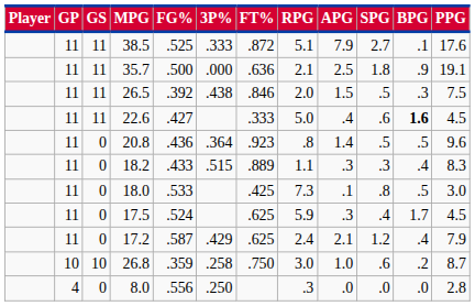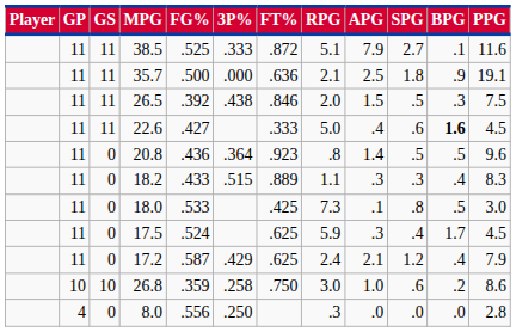 <table class="wikitable sortable" style="text-align:right;">
 <tr>
 <th style="background:#D50032; color:#FFFFFF; border-top:#003DA5 3px solid; border-bottom:#003DA5 3px solid;">Player</th>
 <th style="background:#D50032; color:#FFFFFF; border-top:#003DA5 3px solid; border-bottom:#003DA5 3px solid;">GP</th>
 <th style="background:#D50032; color:#FFFFFF; border-top:#003DA5 3px solid; border-bottom:#003DA5 3px solid;">GS</th>
 <th style="background:#D50032; color:#FFFFFF; border-top:#003DA5 3px solid; border-bottom:#003DA5 3px solid;">MPG</th>
 <th style="background:#D50032; color:#FFFFFF; border-top:#003DA5 3px solid; border-bottom:#003DA5 3px solid;">FG%</th>
 <th style="background:#D50032; color:#FFFFFF; border-top:#003DA5 3px solid; border-bottom:#003DA5 3px solid;">3P%</th>
 <th style="background:#D50032; color:#FFFFFF; border-top:#003DA5 3px solid; border-bottom:#003DA5 3px solid;">FT%</th>
 <th style="background:#D50032; color:#FFFFFF; border-top:#003DA5 3px solid; border-bottom:#003DA5 3px solid;">RPG</th>
 <th style="background:#D50032; color:#FFFFFF; border-top:#003DA5 3px solid; border-bottom:#003DA5 3px solid;">APG</th>
 <th style="background:#D50032; color:#FFFFFF; border-top:#003DA5 3px solid; border-bottom:#003DA5 3px solid;">SPG</th>
 <th style="background:#D50032; color:#FFFFFF; border-top:#003DA5 3px solid; border-bottom:#003DA5 3px solid;">BPG</th>
 <th style="background:#D50032; color:#FFFFFF; border-top:#003DA5 3px solid; border-bottom:#003DA5 3px solid;">PPG</th>
 </tr>
 <tr>
 <td style="text-align:left;"></td>
 <td>11</td>
 <td>11</td>
 <td>38.5</td>
 <td>.525</td>
 <td>.333</td>
 <td>.872</td>
 <td>5.1</td>
 <td>7.9</td>
 <td>2.7</td>
 <td>.1</td>
-<td>17.6</td>
+<td>11.6</td>
 </tr>
 <tr>
 <td style="text-align:left;"></td>
 <td>11</td>
 <td>11</td>
 <td>35.7</td>
 <td>.500</td>
 <td>.000</td>
 <td>.636</td>
 <td>2.1</td>
 <td>2.5</td>
 <td>1.8</td>
 <td>.9</td>
 <td>19.1</td>
 </tr>
 <tr>
 <td style="text-align:left;"></td>
 <td>11</td>
 <td>11</td>
 <td>26.5</td>
 <td>.392</td>
 <td>.438</td>
 <td>.846</td>
 <td>2.0</td>
 <td>1.5</td>
 <td>.5</td>
 <td>.3</td>
 <td>7.5</td>
 </tr>
 <tr>
 <td style="text-align:left;"></td>
 <td>11</td>
 <td>11</td>
 <td>22.6</td>
 <td>.427</td>
 <td></td>
 <td>.333</td>
 <td>5.0</td>
 <td>.4</td>
 <td>.6</td>
 <td><strong>1.6</strong></td>
 <td>4.5</td>
 </tr>
 <tr>
 <td style="text-align:left;"></td>
 <td>11</td>
 <td>0</td>
 <td>20.8</td>
 <td>.436</td>
 <td>.364</td>
 <td>.923</td>
 <td>.8</td>
 <td>1.4</td>
 <td>.5</td>
 <td>.5</td>
 <td>9.6</td>
 </tr>
 <tr>
 <td style="text-align:left;"></td>
 <td>11</td>
 <td>0</td>
 <td>18.2</td>
 <td>.433</td>
 <td>.515</td>
 <td>.889</td>
 <td>1.1</td>
 <td>.3</td>
 <td>.3</td>
 <td>.4</td>
 <td>8.3</td>
 </tr>
 <tr>
 <td style="text-align:left;"></td>
 <td>11</td>
 <td>0</td>
 <td>18.0</td>
 <td>.533</td>
 <td></td>
 <td>.425</td>
 <td>7.3</td>
 <td>.1</td>
 <td>.8</td>
 <td>.5</td>
 <td>3.0</td>
 </tr>
 <tr>
 <td style="text-align:left;"></td>
 <td>11</td>
 <td>0</td>
 <td>17.5</td>
 <td>.524</td>
 <td></td>
 <td>.625</td>
 <td>5.9</td>
 <td>.3</td>
 <td>.4</td>
 <td>1.7</td>
 <td>4.5</td>
 </tr>
 <tr>
 <td style="text-align:left;"></td>
 <td>11</td>
 <td>0</td>
 <td>17.2</td>
 <td>.587</td>
 <td>.429</td>
 <td>.625</td>
 <td>2.4</td>
 <td>2.1</td>
 <td>1.2</td>
 <td>.4</td>
 <td>7.9</td>
 </tr>
 <tr>
 <td style="text-align:left;"></td>
 <td>10</td>
 <td>10</td>
 <td>26.8</td>
 <td>.359</td>
 <td>.258</td>
 <td>.750</td>
 <td>3.0</td>
 <td>1.0</td>
 <td>.6</td>
 <td>.2</td>
-<td>8.7</td>
+<td>8.6</td>
 </tr>
 <tr>
 <td style="text-align:left;"></td>
 <td>4</td>
 <td>0</td>
 <td>8.0</td>
 <td>.556</td>
 <td>.250</td>
 <td></td>
 <td>.3</td>
 <td>.0</td>
 <td>.0</td>
 <td>.0</td>
 <td>2.8</td>
 </tr>
 </table>
